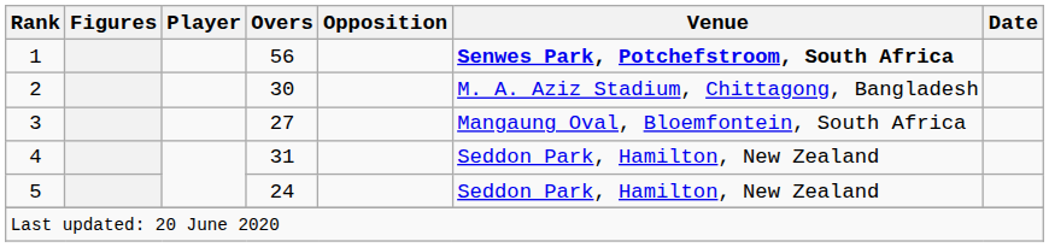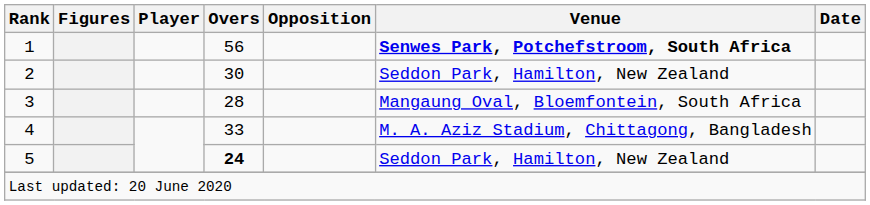 <table class="wikitable plainrowheaders sortable">
 <tr>
 <th scope=col>Rank</th>
 <th scope=col>Figures</th>
 <th scope=col>Player</th>
 <th scope=col>Overs</th>
 <th scope=col>Opposition</th>
 <th scope=col>Venue</th>
 <th scope=col>Date</th>
 </tr>
 <tr>
 <td align=center>1</td>
 <th scope=row style=text-align:center;></th>
 <td></td>
 <td align=center>56</td>
 <td></td>
 <td><strong><a href='#'>Senwes Park</a>, <a href='#'>Potchefstroom</a>, South Africa</strong></td>
 <td></td>
 </tr>
 <tr>
 <td align=center>2</td>
 <th scope=row style=text-align:center;></th>
 <td></td>
 <td align=center>30</td>
 <td></td>
-<td><a href='#'>M. A. Aziz Stadium</a>, <a href='#'>Chittagong</a>, Bangladesh</td>
+<td><a href='#'>Seddon Park</a>, <a href='#'>Hamilton</a>, New Zealand</td>
 <td></td>
 </tr>
 <tr>
 <td align=center>3</td>
 <th scope=row style=text-align:center;></th>
 <td></td>
-<td align=center>27</td>
+<td align=center>28</td>
 <td></td>
 <td><a href='#'>Mangaung Oval</a>, <a href='#'>Bloemfontein</a>, South Africa</td>
 <td></td>
 </tr>
 <tr>
 <td align=center>4</td>
 <th scope=row style=text-align:center;></th>
 <td rowspan=2></td>
-<td align=center>31</td>
+<td align=center>33</td>
 <td></td>
-<td><a href='#'>Seddon Park</a>, <a href='#'>Hamilton</a>, New Zealand</td>
+<td><a href='#'>M. A. Aziz Stadium</a>, <a href='#'>Chittagong</a>, Bangladesh</td>
 <td></td>
 </tr>
 <tr>
 <td align=center>5</td>
 <th scope=row style=text-align:center;></th>
-<td align=center>24</td>
+<td align=center><strong>24</strong></td>
 <td></td>
 <td><a href='#'>Seddon Park</a>, <a href='#'>Hamilton</a>, New Zealand</td>
 <td></td>
 </tr>
 <tr>
 </tr>
 <tr class=sortbottom>
 <td colspan=7><small>Last updated: 20 June 2020</small></td>
 </tr>
 </table>
